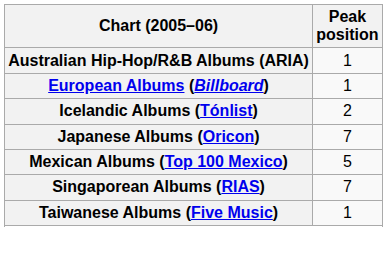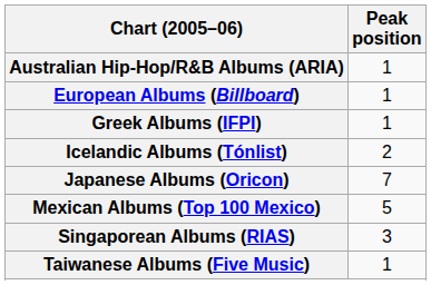 <table class="wikitable plainrowheaders sortable">
 <tr>
 <th>Chart (2005–06)</th>
 <th>Peak<br>position</th>
 </tr>
 <tr>
 </tr>
 <tr>
 <th scope="row">Australian Hip-Hop/R&B Albums (ARIA)</th>
 <td style="text-align:center;">1</td>
 </tr>
 <tr>
 </tr>
 <tr>
 </tr>
 <tr>
 </tr>
 <tr>
 </tr>
 <tr>
 </tr>
 <tr>
 </tr>
 <tr>
 <th scope="row"><a href='#'>European Albums</a> (<em><a href='#'>Billboard</a></em>)</th>
 <td style="text-align:center;">1</td>
 </tr>
 <tr>
 </tr>
 <tr>
 </tr>
 <tr>
 </tr>
 <tr>
+<th scope="row">Greek Albums (<a href='#'>IFPI</a>)</th>
+<td style="text-align:center;">1</td>
+</tr>
+<tr>
 </tr>
 <tr>
 <th scope="row">Icelandic Albums (<a href='#'>Tónlist</a>)</th>
 <td align="center">2</td>
 </tr>
 <tr>
 </tr>
 <tr>
 </tr>
 <tr>
 <th scope="row">Japanese Albums (<a href='#'>Oricon</a>)</th>
 <td style="text-align:center;">7</td>
 </tr>
 <tr>
 <th scope="row">Mexican Albums (<a href='#'>Top 100 Mexico</a>)</th>
 <td style="text-align:center;">5</td>
 </tr>
 <tr>
 </tr>
 <tr>
 </tr>
 <tr>
 </tr>
 <tr>
 </tr>
 <tr>
 </tr>
 <tr>
 <th scope="row">Singaporean Albums (<a href='#'>RIAS</a>)</th>
-<td style="text-align:center;">7</td>
+<td style="text-align:center;">3</td>
 </tr>
 <tr>
 </tr>
 <tr>
 </tr>
 <tr>
 </tr>
 <tr>
 <th scope="row">Taiwanese Albums (<a href='#'>Five Music</a>)</th>
 <td style="text-align:center;">1</td>
 </tr>
 <tr>
 </tr>
 <tr>
 </tr>
 <tr>
 </tr>
 <tr>
 </tr>
 </table>
